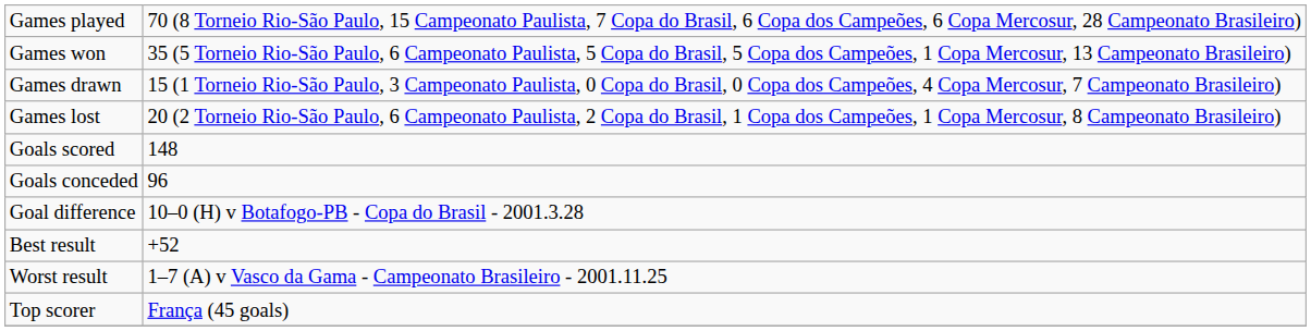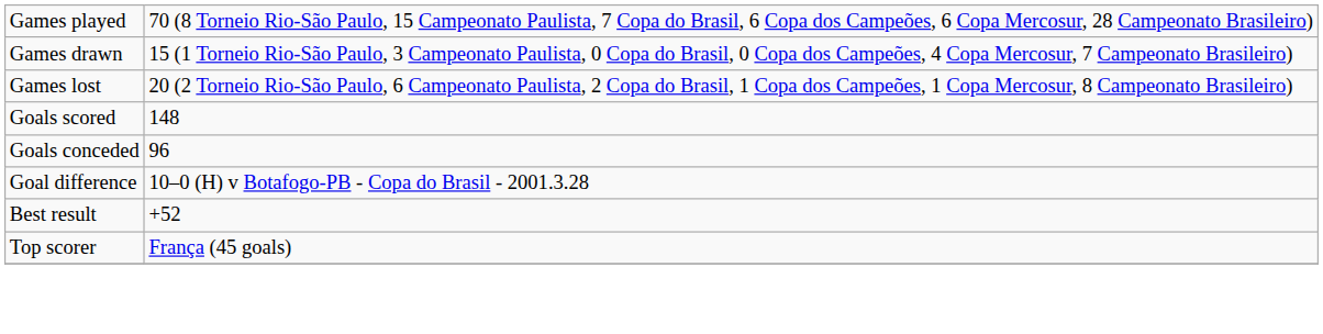 <table class="wikitable">
 <tr>
 <td>Games played</td>
 <td>70 (8 <a href='#'>Torneio Rio-São Paulo</a>, 15 <a href='#'>Campeonato Paulista</a>, 7 <a href='#'>Copa do Brasil</a>, 6 <a href='#'>Copa dos Campeões</a>, 6 <a href='#'>Copa Mercosur</a>, 28 <a href='#'>Campeonato Brasileiro</a>)</td>
-</tr>
-<tr>
-<td>Games won</td>
-<td>35 (5 <a href='#'>Torneio Rio-São Paulo</a>, 6 <a href='#'>Campeonato Paulista</a>, 5 <a href='#'>Copa do Brasil</a>, 5 <a href='#'>Copa dos Campeões</a>, 1 <a href='#'>Copa Mercosur</a>, 13 <a href='#'>Campeonato Brasileiro</a>)</td>
 </tr>
 <tr>
 <td>Games drawn</td>
 <td>15 (1 <a href='#'>Torneio Rio-São Paulo</a>, 3 <a href='#'>Campeonato Paulista</a>, 0 <a href='#'>Copa do Brasil</a>, 0 <a href='#'>Copa dos Campeões</a>, 4 <a href='#'>Copa Mercosur</a>, 7 <a href='#'>Campeonato Brasileiro</a>)</td>
 </tr>
 <tr>
 <td>Games lost</td>
 <td>20 (2 <a href='#'>Torneio Rio-São Paulo</a>, 6 <a href='#'>Campeonato Paulista</a>, 2 <a href='#'>Copa do Brasil</a>, 1 <a href='#'>Copa dos Campeões</a>, 1 <a href='#'>Copa Mercosur</a>, 8 <a href='#'>Campeonato Brasileiro</a>)</td>
 </tr>
 <tr>
 <td>Goals scored</td>
 <td>148</td>
 </tr>
 <tr>
 <td>Goals conceded</td>
 <td>96</td>
 </tr>
 <tr>
 <td>Goal difference</td>
 <td>10–0 (H) v <a href='#'>Botafogo-PB</a> - <a href='#'>Copa do Brasil</a> - 2001.3.28</td>
 </tr>
 <tr>
 <td>Best result</td>
 <td>+52</td>
 </tr>
 <tr>
-<td>Worst result</td>
-<td>1–7 (A) v <a href='#'>Vasco da Gama</a> - <a href='#'>Campeonato Brasileiro</a> - 2001.11.25</td>
-</tr>
-<tr>
 <td>Top scorer</td>
 <td><a href='#'>França</a> (45 goals)</td>
 </tr>
 <tr>
 </tr>
 </table>
